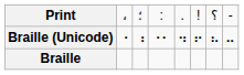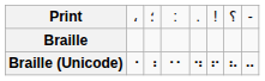 <table class="wikitable" style="text-align:center">
 <tr>
 <th>Print</th>
 <td>،</td>
 <td>؛</td>
 <td>:</td>
 <td>.</td>
 <td>!</td>
 <td>؟</td>
 <td>-</td>
 </tr>
 <tr>
+<th>Braille</th>
+<td></td>
+<td></td>
+<td></td>
+<td></td>
+<td></td>
+<td></td>
+<td></td>
+</tr>
+<tr>
 <th>Braille (Unicode)</th>
 <td>⠐</td>
 <td>⠰</td>
 <td>⠐⠂</td>
 <td>⠲</td>
 <td>⠖</td>
 <td>⠦</td>
 <td>⠤</td>
 </tr>
-<tr>
-<th>Braille</th>
-<td></td>
-<td></td>
-<td></td>
-<td></td>
-<td></td>
-<td></td>
-<td></td>
-</tr>
 </table>
